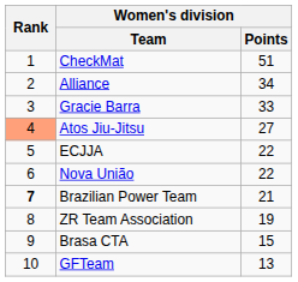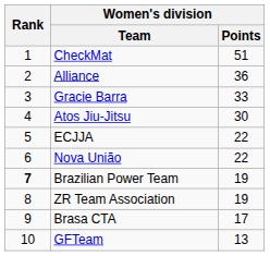 <table class="wikitable" style="text-align:center;">
 <tr>
 <th rowspan="2" width="50">Rank</th>
 <th colspan="2">Women's division</th>
 </tr>
 <tr>
 <th width="200">Team</th>
 <th width="50">Points</th>
 </tr>
 <tr>
 <td>1</td>
 <td style=text-align:left><a href='#'>CheckMat</a></td>
 <td>51</td>
 </tr>
 <tr>
 <td>2</td>
 <td style=text-align:left><a href='#'>Alliance</a></td>
-<td>34</td>
+<td>36</td>
 </tr>
 <tr>
 <td>3</td>
 <td style=text-align:left><a href='#'>Gracie Barra</a></td>
 <td>33</td>
 </tr>
 <tr>
-<td style="background: lightsalmon;">4</td>
+<td>4</td>
 <td style=text-align:left><a href='#'>Atos Jiu-Jitsu</a></td>
-<td>27</td>
+<td>30</td>
 </tr>
 <tr>
 <td>5</td>
 <td style=text-align:left>ECJJA</td>
 <td>22</td>
 </tr>
 <tr>
 <td>6</td>
 <td style=text-align:left><a href='#'>Nova União</a></td>
 <td>22</td>
 </tr>
 <tr>
 <td><strong>7</strong></td>
 <td style=text-align:left>Brazilian Power Team</td>
-<td>21</td>
+<td>19</td>
 </tr>
 <tr>
 <td>8</td>
 <td style=text-align:left>ZR Team Association</td>
 <td>19</td>
 </tr>
 <tr>
 <td>9</td>
 <td style=text-align:left>Brasa CTA</td>
-<td>15</td>
+<td>17</td>
 </tr>
 <tr>
 <td>10</td>
 <td style=text-align:left><a href='#'>GFTeam</a></td>
 <td>13</td>
 </tr>
 </table>
